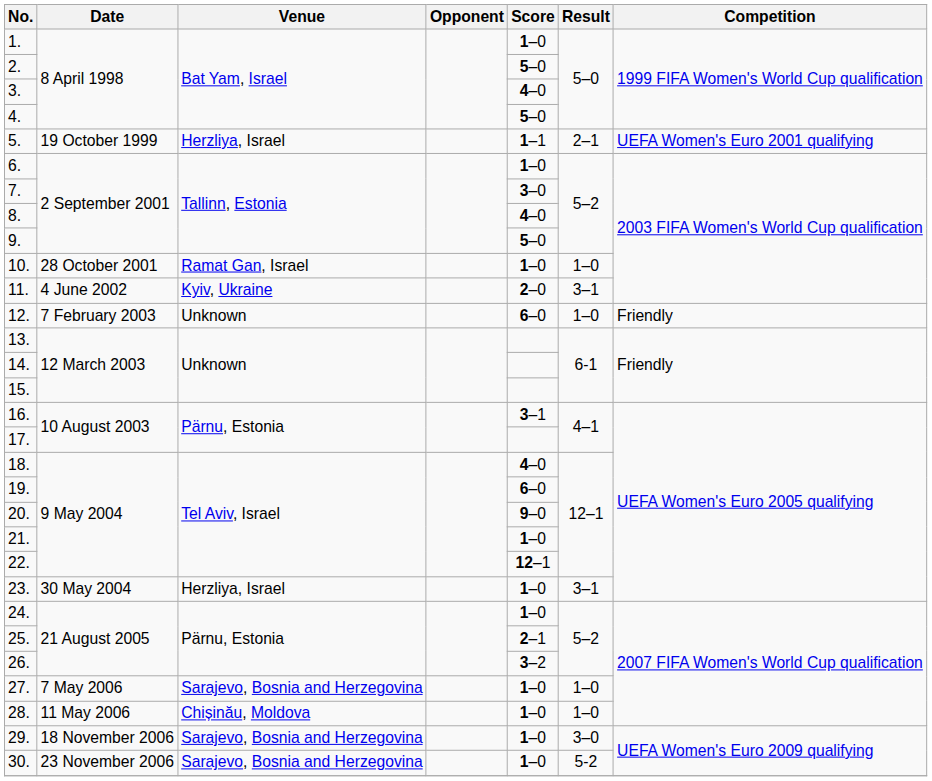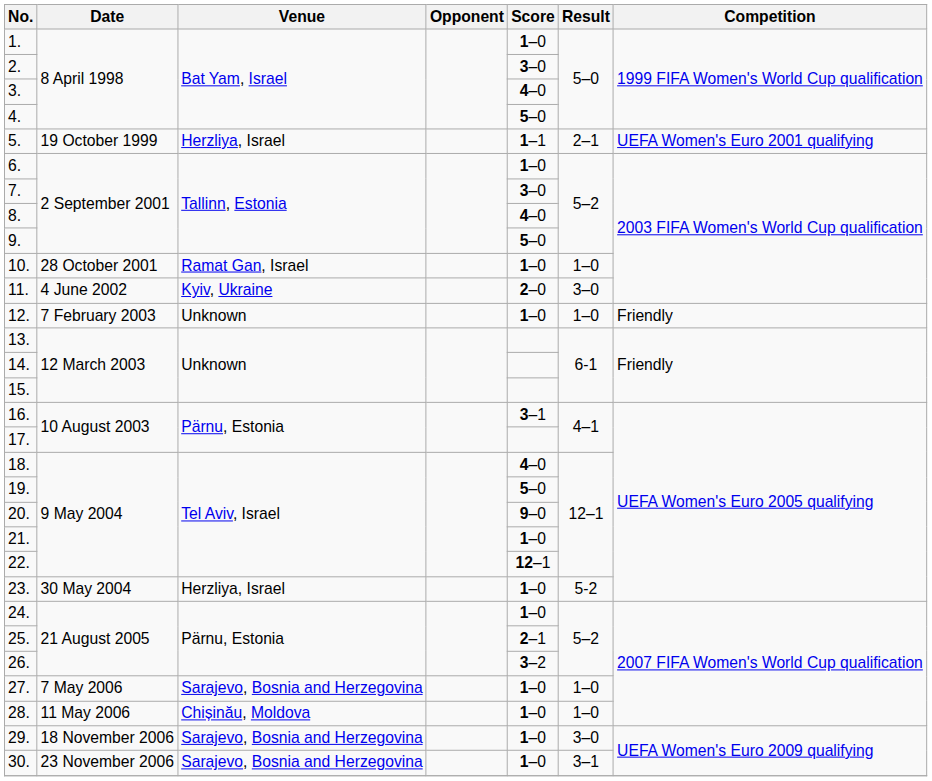 <table class="wikitable">
 <tr>
 <th>No.</th>
 <th>Date</th>
 <th>Venue</th>
 <th>Opponent</th>
 <th>Score</th>
 <th>Result</th>
 <th>Competition</th>
 </tr>
 <tr>
 <td>1.</td>
 <td rowspan=4>8 April 1998</td>
 <td rowspan=4><a href='#'>Bat Yam</a>, <a href='#'>Israel</a></td>
 <td rowspan=4></td>
 <td align=center><strong>1</strong>–0</td>
 <td rowspan=4 align=center>5–0</td>
 <td rowspan=4><a href='#'>1999 FIFA Women's World Cup qualification</a></td>
 </tr>
 <tr>
 <td>2.</td>
-<td align=center><strong>5</strong>–0</td>
+<td align=center><strong>3</strong>–0</td>
 </tr>
 <tr>
 <td>3.</td>
 <td align=center><strong>4</strong>–0</td>
 </tr>
 <tr>
 <td>4.</td>
 <td align=center><strong>5</strong>–0</td>
 </tr>
 <tr>
 <td>5.</td>
 <td>19 October 1999</td>
 <td><a href='#'>Herzliya</a>, Israel</td>
 <td></td>
 <td align=center><strong>1</strong>–1</td>
 <td align=center>2–1</td>
 <td><a href='#'>UEFA Women's Euro 2001 qualifying</a></td>
 </tr>
 <tr>
 <td>6.</td>
 <td rowspan=4>2 September 2001</td>
 <td rowspan=4><a href='#'>Tallinn</a>, <a href='#'>Estonia</a></td>
 <td rowspan=4></td>
 <td align=center><strong>1</strong>–0</td>
 <td rowspan=4 align=center>5–2</td>
 <td rowspan=6><a href='#'>2003 FIFA Women's World Cup qualification</a></td>
 </tr>
 <tr>
 <td>7.</td>
 <td align=center><strong>3</strong>–0</td>
 </tr>
 <tr>
 <td>8.</td>
 <td align=center><strong>4</strong>–0</td>
 </tr>
 <tr>
 <td>9.</td>
 <td align=center><strong>5</strong>–0</td>
 </tr>
 <tr>
 <td>10.</td>
 <td>28 October 2001</td>
 <td><a href='#'>Ramat Gan</a>, Israel</td>
 <td></td>
 <td align=center><strong>1</strong>–0</td>
 <td align=center>1–0</td>
 </tr>
 <tr>
 <td>11.</td>
 <td>4 June 2002</td>
 <td><a href='#'>Kyiv</a>, <a href='#'>Ukraine</a></td>
 <td></td>
 <td align=center><strong>2</strong>–0</td>
-<td align="center">3–1</td>
+<td align=center>3–0</td>
 </tr>
 <tr>
 <td>12.</td>
 <td>7 February 2003</td>
 <td>Unknown</td>
 <td></td>
-<td align="center"><strong>6</strong>–0</td>
+<td align="center"><strong>1</strong>–0</td>
 <td align="center">1–0</td>
 <td>Friendly</td>
 </tr>
 <tr>
 <td>13.</td>
 <td rowspan="3">12 March 2003</td>
 <td rowspan="3">Unknown</td>
 <td rowspan="3"></td>
 <td></td>
 <td rowspan="3" align="center">6-1</td>
 <td rowspan="3">Friendly</td>
 </tr>
 <tr>
 <td>14.</td>
 <td></td>
 </tr>
 <tr>
 <td>15.</td>
 <td></td>
 </tr>
 <tr>
 <td>16.</td>
 <td rowspan="2">10 August 2003</td>
 <td rowspan="2"><a href='#'>Pärnu</a>, Estonia</td>
 <td rowspan="2"></td>
 <td align="center"><strong>3</strong>–1</td>
 <td rowspan="2" align="center">4–1</td>
 <td rowspan="8"><a href='#'>UEFA Women's Euro 2005 qualifying</a></td>
 </tr>
 <tr>
 <td>17.</td>
 <td></td>
 </tr>
 <tr>
 <td>18.</td>
 <td rowspan="5">9 May 2004</td>
 <td rowspan="5"><a href='#'>Tel Aviv</a>, Israel</td>
 <td rowspan="5"></td>
 <td align="center"><strong>4</strong>–0</td>
 <td rowspan="5" align="center">12–1</td>
 </tr>
 <tr>
 <td>19.</td>
-<td align="center"><strong>6</strong>–0</td>
+<td align=center><strong>5</strong>–0</td>
 </tr>
 <tr>
 <td>20.</td>
 <td align="center"><strong>9</strong>–0</td>
 </tr>
 <tr>
 <td>21.</td>
 <td align="center"><strong>1</strong>–0</td>
 </tr>
 <tr>
 <td>22.</td>
 <td align="center"><strong>12</strong>–1</td>
 </tr>
 <tr>
 <td>23.</td>
 <td>30 May 2004</td>
 <td>Herzliya, Israel</td>
 <td></td>
 <td align="center"><strong>1</strong>–0</td>
-<td align="center">3–1</td>
+<td align="center">5-2</td>
 </tr>
 <tr>
 <td>24.</td>
 <td rowspan="3">21 August 2005</td>
 <td rowspan="3">Pärnu, Estonia</td>
 <td rowspan="3"></td>
 <td align="center"><strong>1</strong>–0</td>
 <td rowspan="3" align="center">5–2</td>
 <td rowspan="5"><a href='#'>2007 FIFA Women's World Cup qualification</a></td>
 </tr>
 <tr>
 <td>25.</td>
 <td align="center"><strong>2</strong>–1</td>
 </tr>
 <tr>
 <td>26.</td>
 <td align="center"><strong>3</strong>–2</td>
 </tr>
 <tr>
 <td>27.</td>
 <td>7 May 2006</td>
 <td><a href='#'>Sarajevo</a>, <a href='#'>Bosnia and Herzegovina</a></td>
 <td></td>
 <td align="center"><strong>1</strong>–0</td>
 <td align="center">1–0</td>
 </tr>
 <tr>
 <td>28.</td>
 <td>11 May 2006</td>
 <td><a href='#'>Chișinău</a>, <a href='#'>Moldova</a></td>
 <td></td>
 <td align="center"><strong>1</strong>–0</td>
 <td align="center">1–0</td>
 </tr>
 <tr>
 <td>29.</td>
 <td>18 November 2006</td>
 <td><a href='#'>Sarajevo</a>, <a href='#'>Bosnia and Herzegovina</a></td>
 <td></td>
 <td align="center"><strong>1</strong>–0</td>
 <td align="center">3–0</td>
 <td rowspan="2"><a href='#'>UEFA Women's Euro 2009 qualifying</a></td>
 </tr>
 <tr>
 <td>30.</td>
 <td>23 November 2006</td>
 <td><a href='#'>Sarajevo</a>, <a href='#'>Bosnia and Herzegovina</a></td>
 <td></td>
 <td align="center"><strong>1</strong>–0</td>
-<td align="center">5-2</td>
+<td align="center">3–1</td>
 </tr>
 <tr>
 </tr>
 </table>
